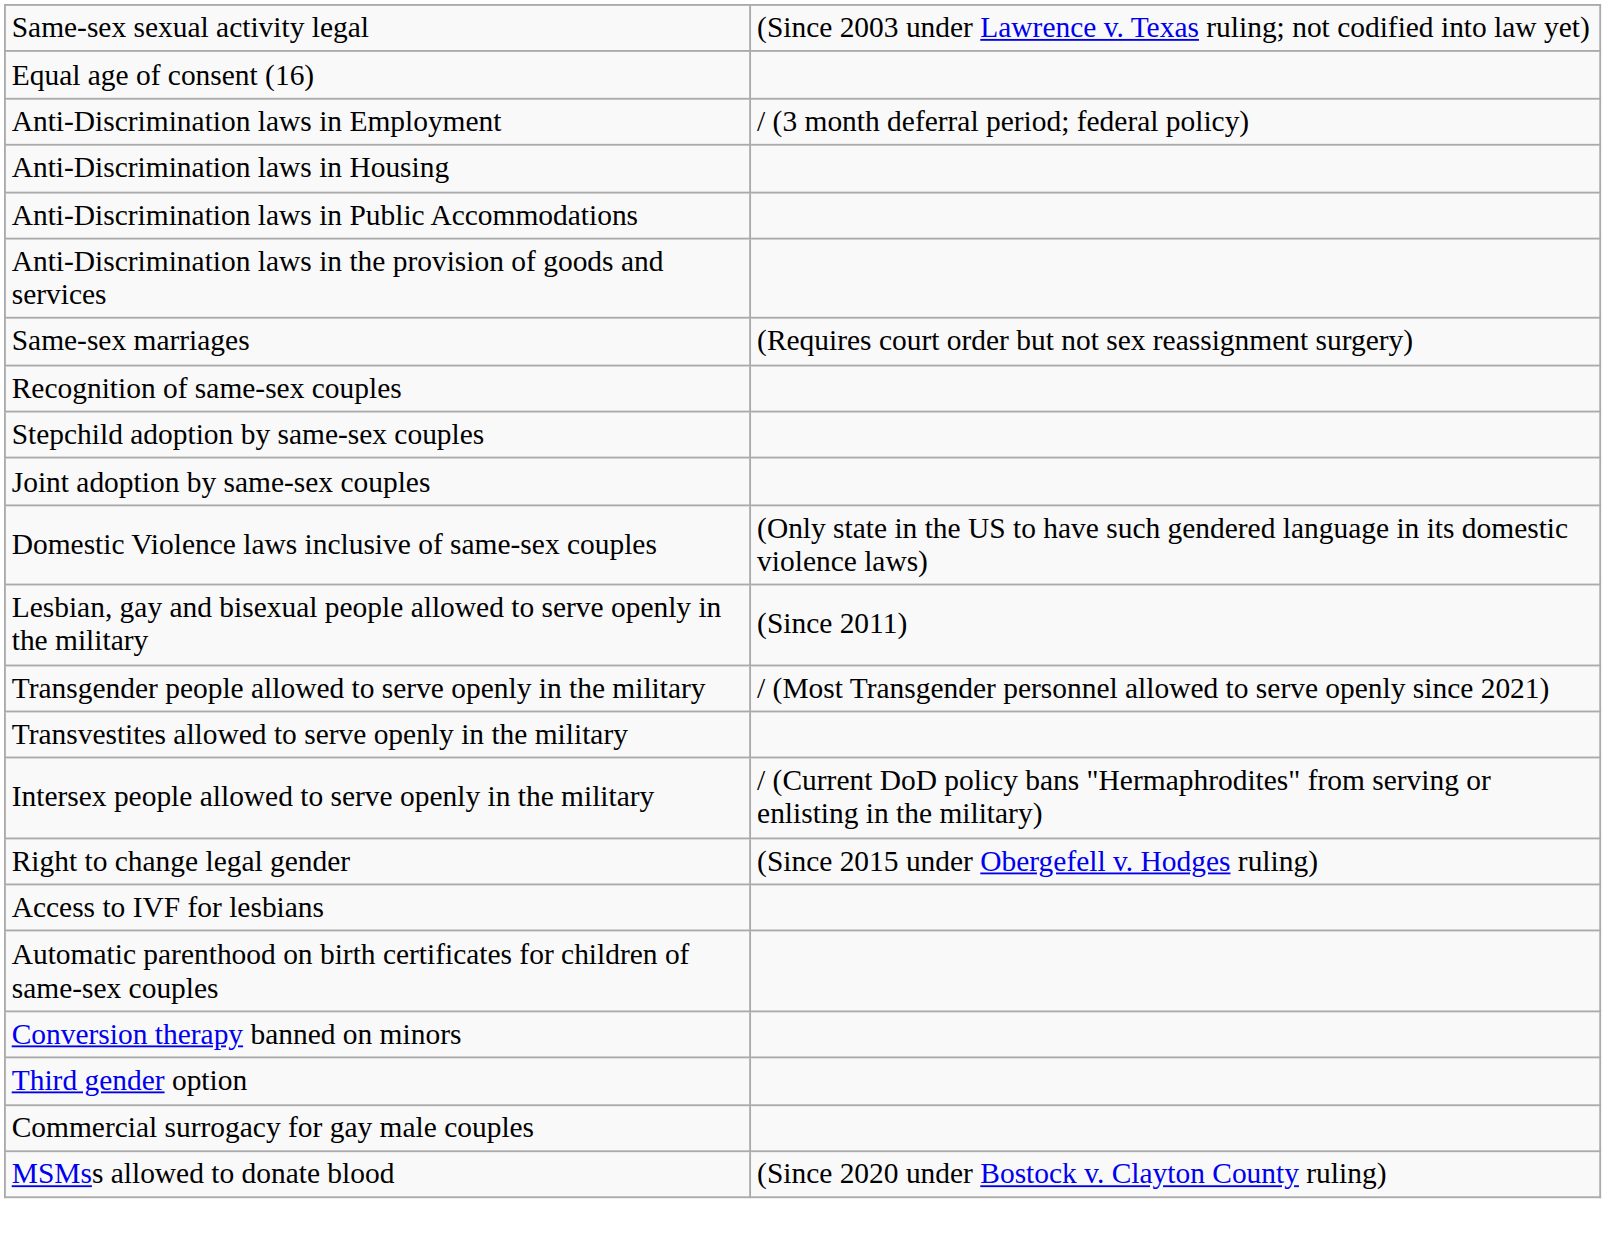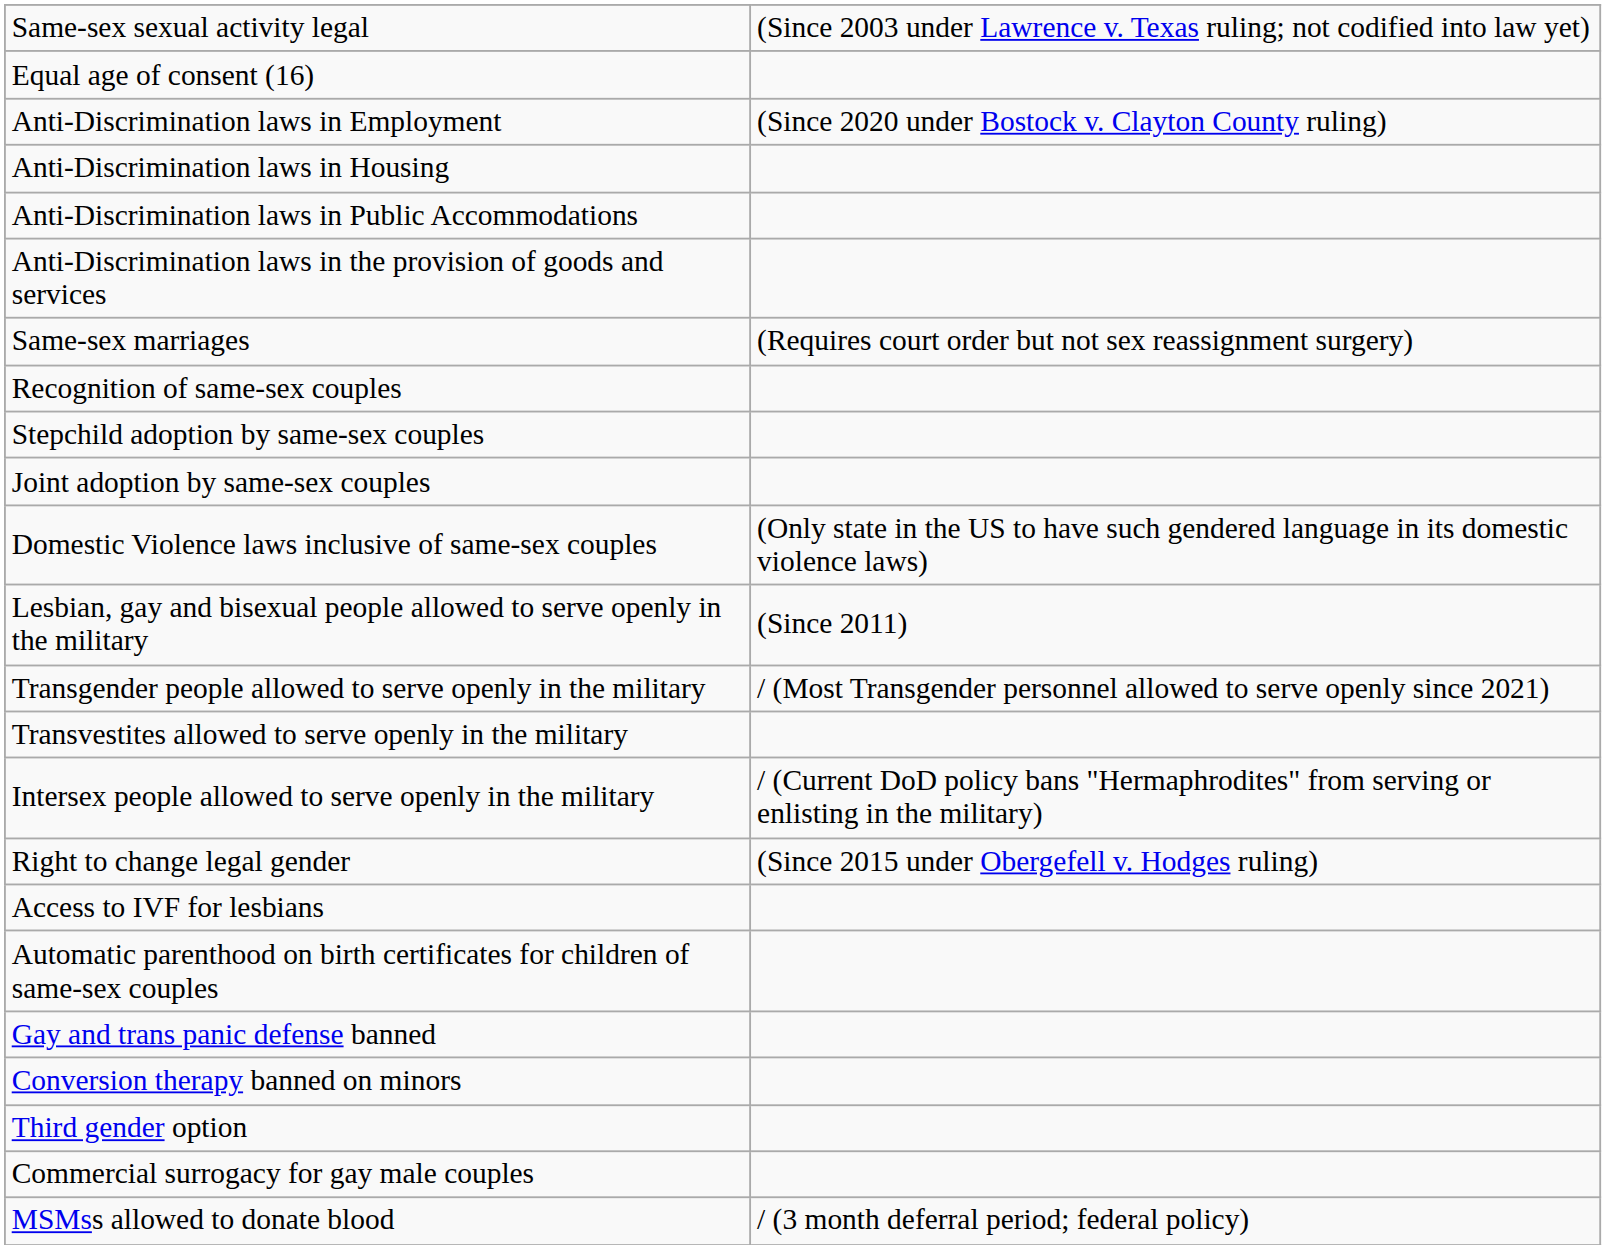 <table class="wikitable">
 <tr>
 <td>Same-sex sexual activity legal</td>
 <td> (Since 2003 under <a href='#'>Lawrence v. Texas</a> ruling; not codified into law yet)</td>
 </tr>
 <tr>
 <td>Equal age of consent (16)</td>
 <td></td>
 </tr>
 <tr>
 <td>Anti-Discrimination laws in Employment</td>
-<td>/ (3 month deferral period; federal policy)</td>
+<td> (Since 2020 under <a href='#'>Bostock v. Clayton County</a> ruling)</td>
 </tr>
 <tr>
 <td>Anti-Discrimination laws in Housing</td>
 <td></td>
 </tr>
 <tr>
 <td>Anti-Discrimination laws in Public Accommodations</td>
 <td></td>
 </tr>
 <tr>
 <td>Anti-Discrimination laws in the provision of goods and services</td>
 <td></td>
 </tr>
 <tr>
 <td>Same-sex marriages</td>
 <td> (Requires court order but not sex reassignment surgery)</td>
 </tr>
 <tr>
 <td>Recognition of same-sex couples</td>
 <td></td>
 </tr>
 <tr>
 <td>Stepchild adoption by same-sex couples</td>
 <td></td>
 </tr>
 <tr>
 <td>Joint adoption by same-sex couples</td>
 <td></td>
 </tr>
 <tr>
 <td>Domestic Violence laws inclusive of same-sex couples</td>
 <td> (Only state in the US to have such gendered language in its domestic violence laws)</td>
 </tr>
 <tr>
 <td>Lesbian, gay and bisexual people allowed to serve openly in the military</td>
 <td> (Since 2011)</td>
 </tr>
 <tr>
 <td>Transgender people allowed to serve openly in the military</td>
 <td>/ (Most Transgender personnel allowed to serve openly since 2021)</td>
 </tr>
 <tr>
 <td>Transvestites allowed to serve openly in the military</td>
 <td></td>
 </tr>
 <tr>
 <td>Intersex people allowed to serve openly in the military</td>
 <td>/ (Current DoD policy bans "Hermaphrodites" from serving or enlisting in the military)</td>
 </tr>
 <tr>
 <td>Right to change legal gender</td>
 <td> (Since 2015 under <a href='#'>Obergefell v. Hodges</a> ruling)</td>
 </tr>
 <tr>
 <td>Access to IVF for lesbians</td>
 <td></td>
 </tr>
 <tr>
 <td>Automatic parenthood on birth certificates for children of same-sex couples</td>
 <td></td>
 </tr>
 <tr>
+<td><a href='#'>Gay and trans panic defense</a> banned</td>
+<td></td>
+</tr>
+<tr>
 <td><a href='#'>Conversion therapy</a> banned on minors</td>
 <td></td>
 </tr>
 <tr>
 <td><a href='#'>Third gender</a> option</td>
 <td></td>
 </tr>
 <tr>
 <td>Commercial surrogacy for gay male couples</td>
 <td></td>
 </tr>
 <tr>
 <td><a href='#'>MSMs</a>s allowed to donate blood</td>
-<td> (Since 2020 under <a href='#'>Bostock v. Clayton County</a> ruling)</td>
+<td>/ (3 month deferral period; federal policy)</td>
 </tr>
 </table>
